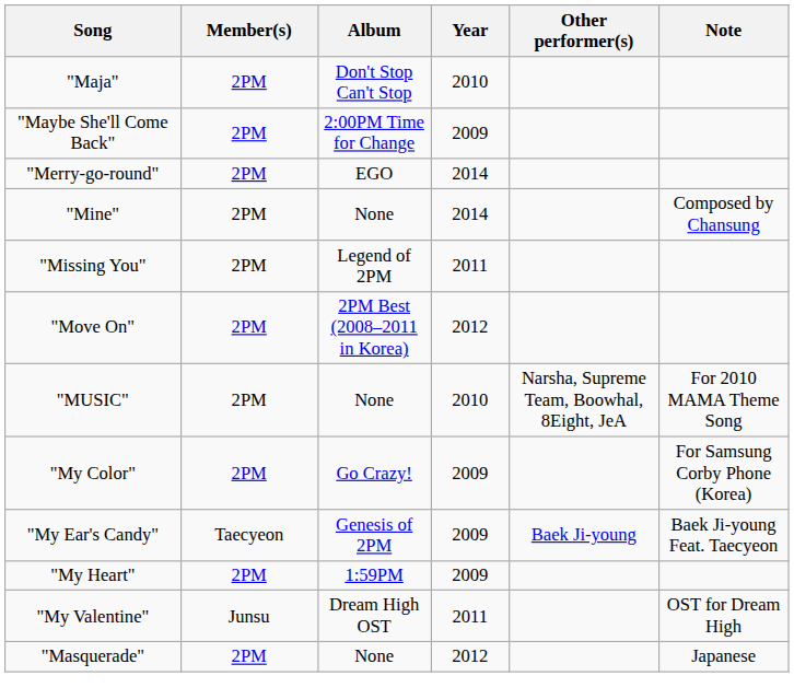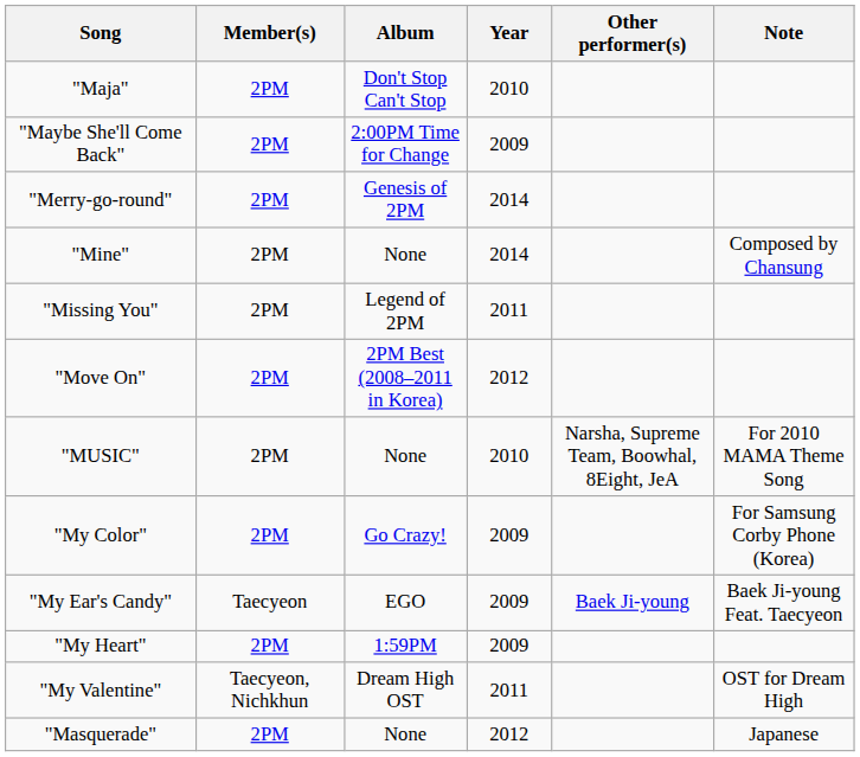 <table class="wikitable" style="margin:0.5em auto; clear:both; font-size:.9em; text-align:center; width:100%">
 <tr>
 <th width="500">Song</th>
 <th width="350">Member(s)</th>
 <th width="350">Album</th>
 <th width="250">Year</th>
 <th width="350">Other performer(s)</th>
 <th width="350">Note</th>
 </tr>
 <tr>
 <td>"Maja" </td>
 <td><a href='#'>2PM</a></td>
 <td><a href='#'>Don't Stop Can't Stop</a></td>
 <td>2010</td>
 <td></td>
 <td></td>
 </tr>
 <tr>
 <td>"Maybe She'll Come Back" </td>
 <td><a href='#'>2PM</a></td>
 <td><a href='#'>2:00PM Time for Change</a></td>
 <td>2009</td>
 <td></td>
 <td></td>
 </tr>
 <tr>
 <td>"Merry-go-round"</td>
 <td><a href='#'>2PM</a></td>
-<td>EGO</td>
+<td><a href='#'>Genesis of 2PM</a></td>
 <td>2014</td>
 <td></td>
 <td></td>
 </tr>
 <tr>
 <td>"Mine"</td>
 <td>2PM</td>
 <td>None</td>
 <td>2014</td>
 <td></td>
 <td>Composed by <a href='#'>Chansung</a></td>
 </tr>
 <tr>
 <td>"Missing You"</td>
 <td>2PM</td>
 <td>Legend of 2PM</td>
 <td>2011</td>
 <td></td>
 <td></td>
 </tr>
 <tr>
 <td>"Move On"</td>
 <td><a href='#'>2PM</a></td>
 <td><a href='#'>2PM Best (2008–2011 in Korea)</a></td>
 <td>2012</td>
 <td></td>
 <td></td>
 </tr>
 <tr>
 <td>"MUSIC"</td>
 <td>2PM</td>
 <td>None</td>
 <td>2010</td>
 <td>Narsha, Supreme Team, Boowhal, 8Eight, JeA</td>
 <td>For 2010 MAMA Theme Song</td>
 </tr>
 <tr>
 <td>"My Color"</td>
 <td><a href='#'>2PM</a></td>
 <td><a href='#'>Go Crazy!</a></td>
 <td>2009</td>
 <td></td>
 <td>For Samsung Corby Phone (Korea)</td>
 </tr>
 <tr>
 <td>"My Ear's Candy" <br></td>
 <td>Taecyeon</td>
-<td><a href='#'>Genesis of 2PM</a></td>
+<td>EGO</td>
 <td>2009</td>
 <td><a href='#'>Baek Ji-young</a></td>
 <td>Baek Ji-young Feat. Taecyeon</td>
 </tr>
 <tr>
 <td>"My Heart"</td>
 <td><a href='#'>2PM</a></td>
 <td><a href='#'>1:59PM</a></td>
 <td>2009</td>
 <td></td>
 <td></td>
 </tr>
 <tr>
 <td>"My Valentine"</td>
-<td>Junsu</td>
+<td>Taecyeon, Nichkhun</td>
 <td>Dream High OST</td>
 <td>2011</td>
 <td></td>
 <td>OST for Dream High</td>
 </tr>
 <tr>
 <td>"Masquerade"</td>
 <td><a href='#'>2PM</a></td>
 <td>None</td>
 <td>2012</td>
 <td></td>
 <td>Japanese</td>
 </tr>
 </table>
